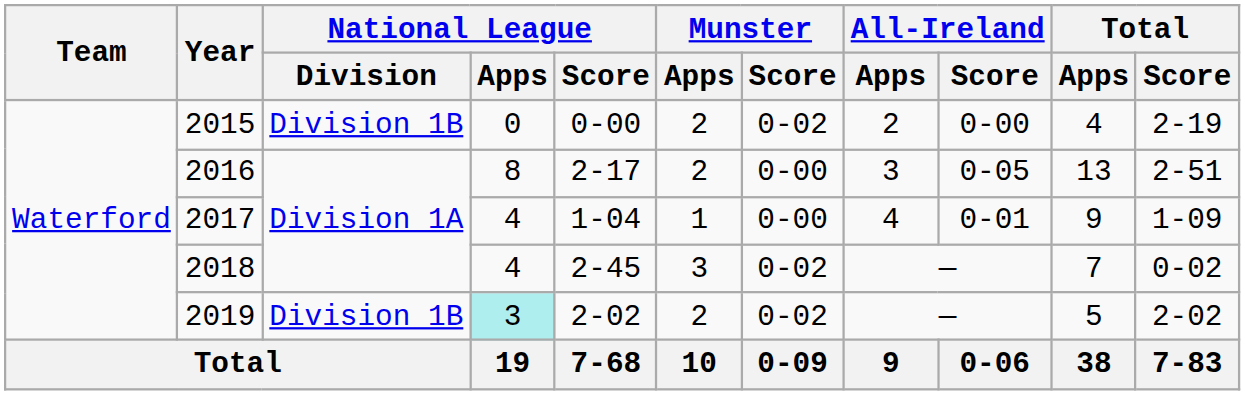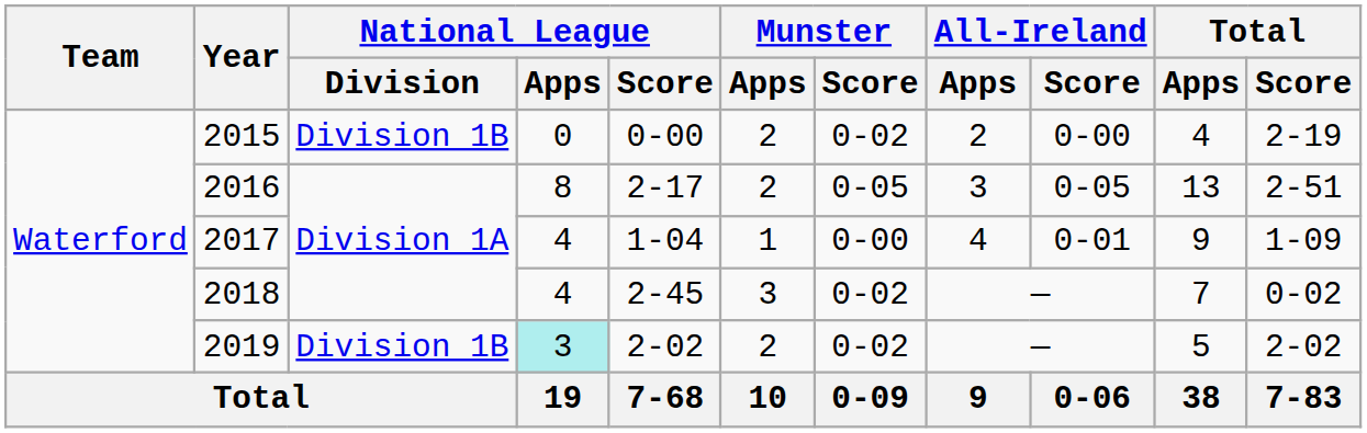 <table class="wikitable" style="text-align:center">
 <tr>
 <th rowspan="2">Team</th>
 <th rowspan="2">Year</th>
 <th colspan="3"><a href='#'>National League</a></th>
 <th colspan="2"><a href='#'>Munster</a></th>
 <th colspan="2"><a href='#'>All-Ireland</a></th>
 <th colspan="2">Total</th>
 </tr>
 <tr>
 <th>Division</th>
 <th>Apps</th>
 <th>Score</th>
 <th>Apps</th>
 <th>Score</th>
 <th>Apps</th>
 <th>Score</th>
 <th>Apps</th>
 <th>Score</th>
 </tr>
 <tr>
 <td rowspan="5"><a href='#'>Waterford</a></td>
 <td>2015</td>
 <td rowspan="1"><a href='#'>Division 1B</a></td>
 <td>0</td>
 <td>0-00</td>
 <td>2</td>
 <td>0-02</td>
 <td>2</td>
 <td>0-00</td>
 <td>4</td>
 <td>2-19</td>
 </tr>
 <tr>
 <td>2016</td>
 <td rowspan="3"><a href='#'>Division 1A</a></td>
 <td>8</td>
 <td>2-17</td>
 <td>2</td>
-<td>0-00</td>
+<td>0-05</td>
 <td>3</td>
 <td>0-05</td>
 <td>13</td>
 <td>2-51</td>
 </tr>
 <tr>
 <td>2017</td>
 <td>4</td>
 <td>1-04</td>
 <td>1</td>
 <td>0-00</td>
 <td>4</td>
 <td>0-01</td>
 <td>9</td>
 <td>1-09</td>
 </tr>
 <tr>
 <td>2018</td>
 <td>4</td>
 <td>2-45</td>
 <td>3</td>
 <td>0-02</td>
 <td colspan=2>—</td>
 <td>7</td>
 <td>0-02</td>
 </tr>
 <tr>
 <td>2019</td>
 <td rowspan="1"><a href='#'>Division 1B</a></td>
 <td style="background: paleturquoise;">3</td>
 <td>2-02</td>
 <td>2</td>
 <td>0-02</td>
 <td colspan=2>—</td>
 <td>5</td>
 <td>2-02</td>
 </tr>
 <tr>
 <th colspan="3">Total</th>
 <th>19</th>
 <th>7-68</th>
 <th>10</th>
 <th>0-09</th>
 <th>9</th>
 <th>0-06</th>
 <th>38</th>
 <th>7-83</th>
 </tr>
 </table>
